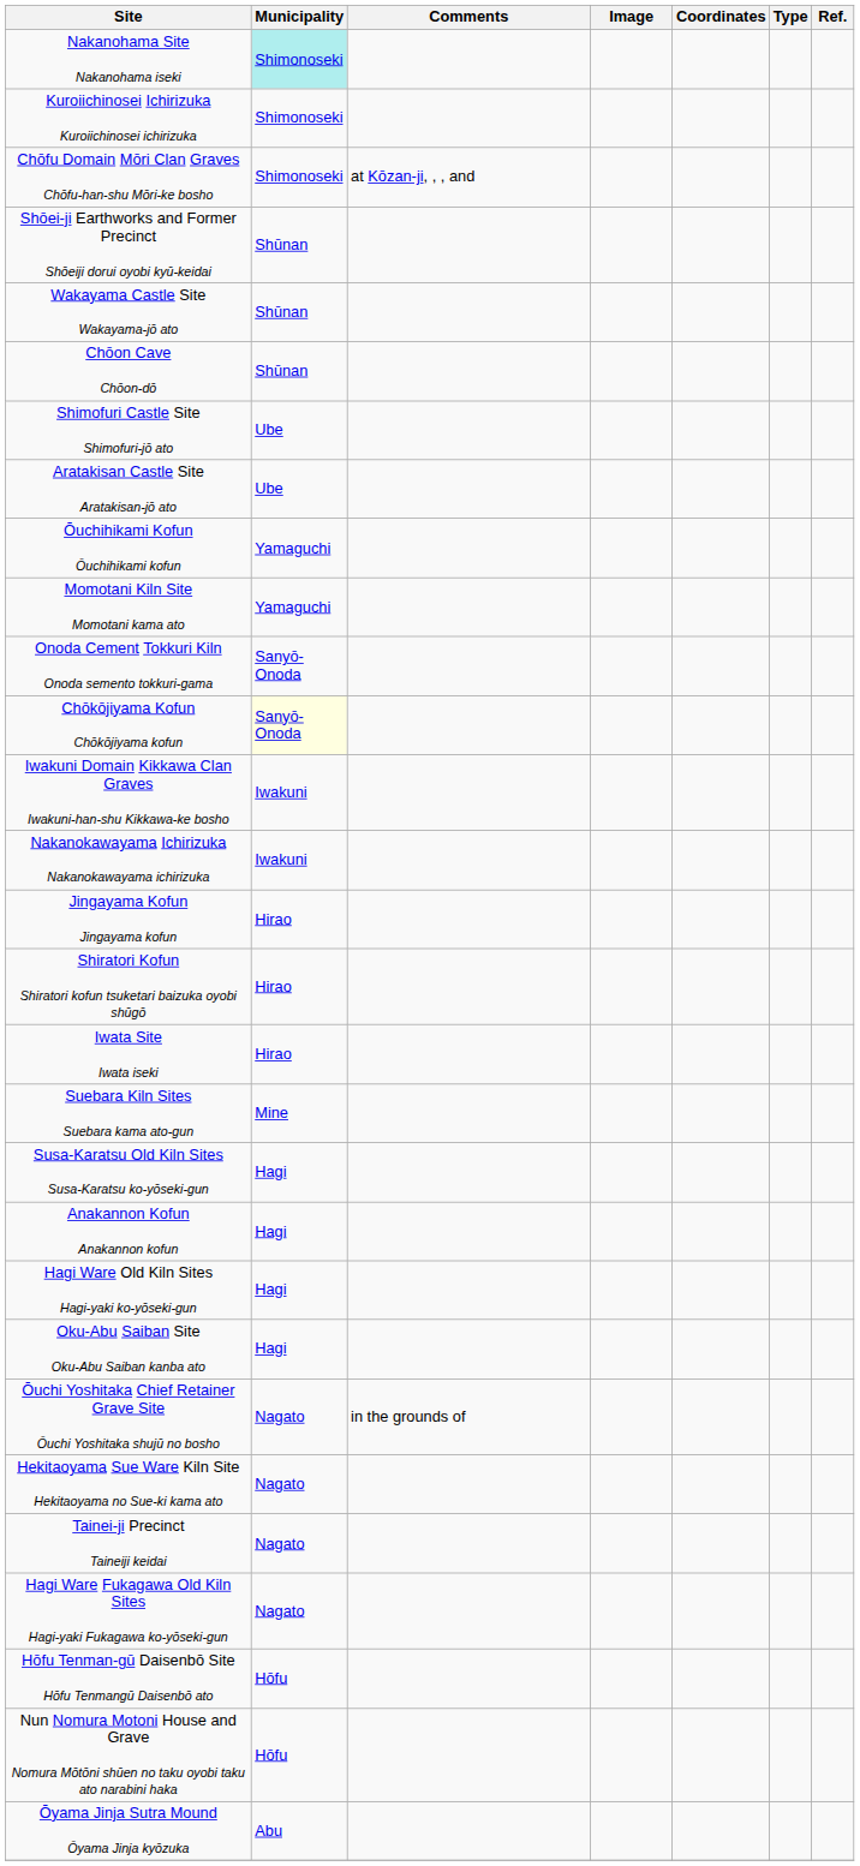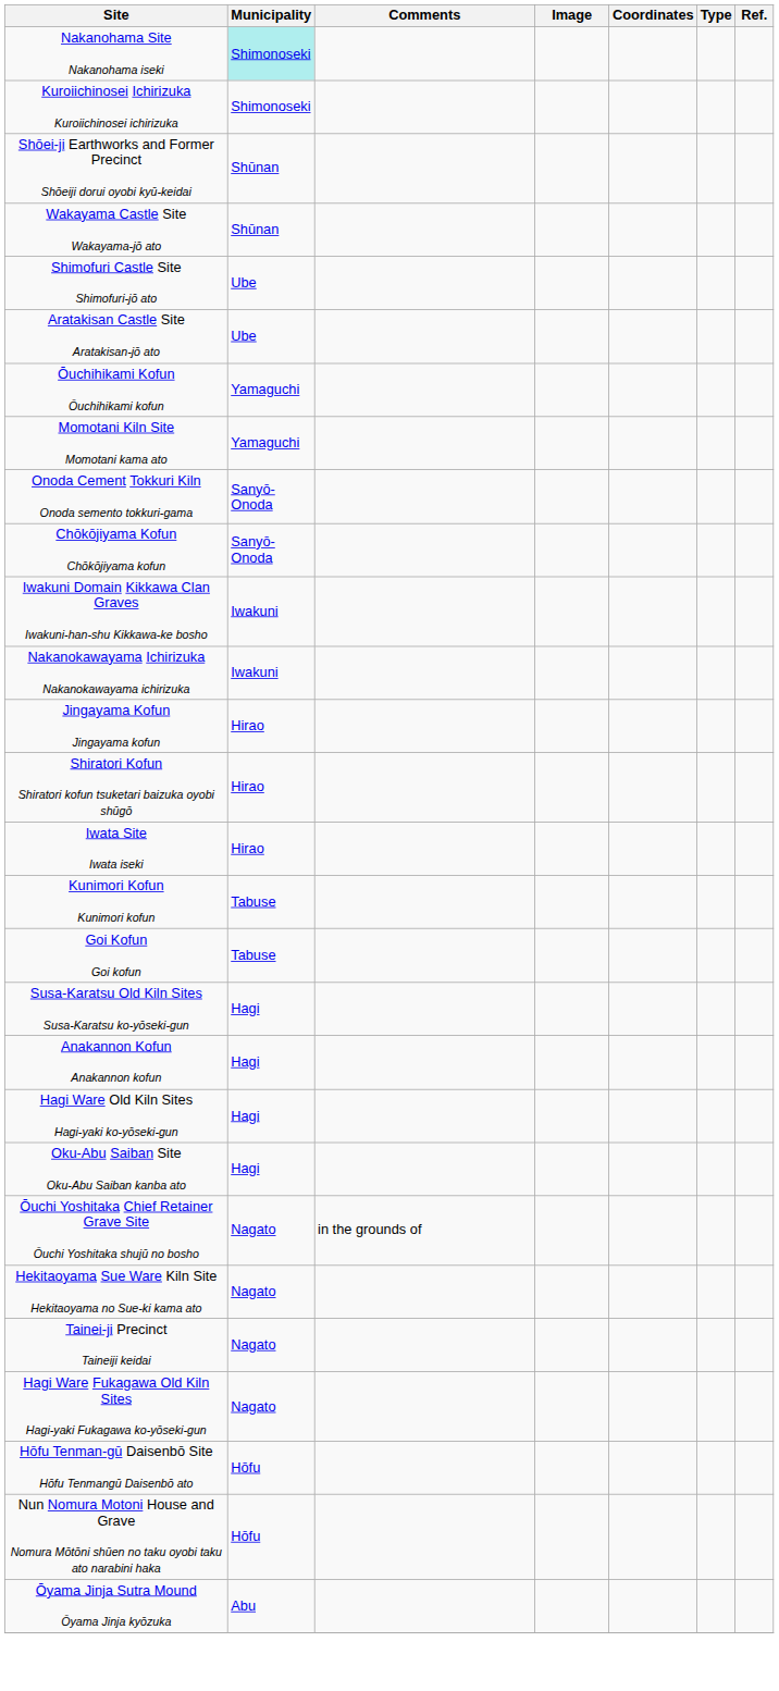 <table class="wikitable sortable"  style="width:100%;">
 <tr>
 <th width="30%" align="left">Site</th>
 <th width="10%" align="left">Municipality</th>
 <th width="30%" align="left" class="unsortable">Comments</th>
 <th width="10%" align="left"  class="unsortable">Image</th>
 <th width="10%" align="left" class="unsortable">Coordinates</th>
 <th width="5%" align="left">Type</th>
 <th width="5%" align="left"  class="unsortable">Ref.</th>
 </tr>
 <tr>
 <td align="center"><a href='#'>Nakanohama Site</a><br><br><small><em>Nakanohama iseki</em></small></td>
 <td style="background: paleturquoise;"><a href='#'>Shimonoseki</a></td>
 <td></td>
 <td></td>
 <td></td>
 <td></td>
 <td></td>
 </tr>
 <tr>
 <td align="center"><a href='#'>Kuroiichinosei</a> <a href='#'>Ichirizuka</a><br><br><small><em>Kuroiichinosei ichirizuka</em></small></td>
 <td><a href='#'>Shimonoseki</a></td>
 <td></td>
 <td></td>
 <td></td>
 <td></td>
 <td></td>
 </tr>
 <tr>
-<td align="center"><a href='#'>Chōfu Domain</a> <a href='#'>Mōri Clan</a> <a href='#'>Graves</a><br><br><small><em>Chōfu-han-shu Mōri-ke bosho</em></small></td>
-<td><a href='#'>Shimonoseki</a></td>
-<td>at <a href='#'>Kōzan-ji</a>, , , and </td>
-<td></td>
-<td></td>
-<td></td>
-<td></td>
-</tr>
-<tr>
 <td align="center"><a href='#'>Shōei-ji</a> Earthworks and Former Precinct<br><br><small><em>Shōeiji dorui oyobi kyū-keidai</em></small></td>
 <td><a href='#'>Shūnan</a></td>
 <td></td>
 <td></td>
 <td></td>
 <td></td>
 <td></td>
 </tr>
 <tr>
 <td align="center"><a href='#'>Wakayama Castle</a> Site<br><br><small><em>Wakayama-jō ato</em></small></td>
-<td><a href='#'>Shūnan</a></td>
-<td></td>
-<td></td>
-<td></td>
-<td></td>
-<td></td>
-</tr>
-<tr>
-<td align="center"><a href='#'>Chōon Cave</a><br><br><small><em>Chōon-dō</em></small></td>
 <td><a href='#'>Shūnan</a></td>
 <td></td>
 <td></td>
 <td></td>
 <td></td>
 <td></td>
 </tr>
 <tr>
 <td align="center"><a href='#'>Shimofuri Castle</a> Site<br><br><small><em>Shimofuri-jō ato</em></small></td>
 <td><a href='#'>Ube</a></td>
 <td></td>
 <td></td>
 <td></td>
 <td></td>
 <td></td>
 </tr>
 <tr>
 <td align="center"><a href='#'>Aratakisan Castle</a> Site<br><br><small><em>Aratakisan-jō ato</em></small></td>
 <td><a href='#'>Ube</a></td>
 <td></td>
 <td></td>
 <td></td>
 <td></td>
 <td></td>
 </tr>
 <tr>
 <td align="center"><a href='#'>Ōuchihikami Kofun</a><br><br><small><em>Ōuchihikami kofun</em></small></td>
 <td><a href='#'>Yamaguchi</a></td>
 <td></td>
 <td></td>
 <td></td>
 <td></td>
 <td></td>
 </tr>
 <tr>
 <td align="center"><a href='#'>Momotani Kiln Site</a><br><br><small><em>Momotani kama ato</em></small></td>
 <td><a href='#'>Yamaguchi</a></td>
 <td></td>
 <td></td>
 <td></td>
 <td></td>
 <td></td>
 </tr>
 <tr>
 <td align="center"><a href='#'>Onoda Cement</a> <a href='#'>Tokkuri Kiln</a><br><br><small><em>Onoda semento tokkuri-gama</em></small></td>
 <td><a href='#'>Sanyō-Onoda</a></td>
 <td></td>
 <td></td>
 <td></td>
 <td></td>
 <td></td>
 </tr>
 <tr>
 <td align="center"><a href='#'>Chōkōjiyama Kofun</a><br><br><small><em>Chōkōjiyama kofun</em></small></td>
-<td style="background: lightyellow;"><a href='#'>Sanyō-Onoda</a></td>
+<td><a href='#'>Sanyō-Onoda</a></td>
 <td></td>
 <td></td>
 <td></td>
 <td></td>
 <td></td>
 </tr>
 <tr>
 <td align="center"><a href='#'>Iwakuni Domain</a> <a href='#'>Kikkawa Clan</a> <a href='#'>Graves</a><br><br><small><em>Iwakuni-han-shu Kikkawa-ke bosho</em></small></td>
 <td><a href='#'>Iwakuni</a></td>
 <td></td>
 <td></td>
 <td></td>
 <td></td>
 <td></td>
 </tr>
 <tr>
 <td align="center"><a href='#'>Nakanokawayama</a> <a href='#'>Ichirizuka</a><br><br><small><em>Nakanokawayama ichirizuka</em></small></td>
 <td><a href='#'>Iwakuni</a></td>
 <td></td>
 <td></td>
 <td></td>
 <td></td>
 <td></td>
 </tr>
 <tr>
 <td align="center"><a href='#'>Jingayama Kofun</a><br><br><small><em>Jingayama kofun</em></small></td>
 <td><a href='#'>Hirao</a></td>
 <td></td>
 <td></td>
 <td></td>
 <td></td>
 <td></td>
 </tr>
 <tr>
 <td align="center"><a href='#'>Shiratori Kofun</a><br><br><small><em>Shiratori kofun tsuketari baizuka oyobi shūgō</em></small></td>
 <td><a href='#'>Hirao</a></td>
 <td></td>
 <td></td>
 <td></td>
 <td></td>
 <td></td>
 </tr>
 <tr>
 <td align="center"><a href='#'>Iwata Site</a><br><br><small><em>Iwata iseki</em></small></td>
 <td><a href='#'>Hirao</a></td>
 <td></td>
 <td></td>
 <td></td>
 <td></td>
 <td></td>
 </tr>
 <tr>
-<td align="center"><a href='#'>Suebara Kiln Sites</a><br><br><small><em>Suebara kama ato-gun</em></small></td>
-<td><a href='#'>Mine</a></td>
+<td align="center"><a href='#'>Kunimori Kofun</a><br><br><small><em>Kunimori kofun</em></small></td>
+<td><a href='#'>Tabuse</a></td>
+<td></td>
+<td></td>
+<td></td>
+<td></td>
+<td></td>
+</tr>
+<tr>
+<td align="center"><a href='#'>Goi Kofun</a><br><br><small><em>Goi kofun</em></small></td>
+<td><a href='#'>Tabuse</a></td>
 <td></td>
 <td></td>
 <td></td>
 <td></td>
 <td></td>
 </tr>
 <tr>
 <td align="center"><a href='#'>Susa-Karatsu Old Kiln Sites</a><br><br><small><em>Susa-Karatsu ko-yōseki-gun</em></small></td>
 <td><a href='#'>Hagi</a></td>
 <td></td>
 <td></td>
 <td></td>
 <td></td>
 <td></td>
 </tr>
 <tr>
 <td align="center"><a href='#'>Anakannon Kofun</a><br><br><small><em>Anakannon kofun</em></small></td>
 <td><a href='#'>Hagi</a></td>
 <td></td>
 <td></td>
 <td></td>
 <td></td>
 <td></td>
 </tr>
 <tr>
 <td align="center"><a href='#'>Hagi Ware</a> Old Kiln Sites<br><br><small><em>Hagi-yaki ko-yōseki-gun</em></small></td>
 <td><a href='#'>Hagi</a></td>
 <td></td>
 <td></td>
 <td></td>
 <td></td>
 <td></td>
 </tr>
 <tr>
 <td align="center"><a href='#'>Oku-Abu</a> <a href='#'>Saiban</a> Site<br><br><small><em>Oku-Abu Saiban kanba ato</em></small></td>
 <td><a href='#'>Hagi</a></td>
 <td></td>
 <td></td>
 <td></td>
 <td></td>
 <td></td>
 </tr>
 <tr>
 <td align="center"><a href='#'>Ōuchi Yoshitaka</a> <a href='#'>Chief Retainer Grave Site</a><br><br><small><em>Ōuchi Yoshitaka shujū no bosho</em></small></td>
 <td><a href='#'>Nagato</a></td>
 <td>in the grounds of </td>
 <td></td>
 <td></td>
 <td></td>
 <td></td>
 </tr>
 <tr>
 <td align="center"><a href='#'>Hekitaoyama</a> <a href='#'>Sue Ware</a> Kiln Site<br><br><small><em>Hekitaoyama no Sue-ki kama ato</em></small></td>
 <td><a href='#'>Nagato</a></td>
 <td></td>
 <td></td>
 <td></td>
 <td></td>
 <td></td>
 </tr>
 <tr>
 <td align="center"><a href='#'>Tainei-ji</a> Precinct<br><br><small><em>Taineiji keidai</em></small></td>
 <td><a href='#'>Nagato</a></td>
 <td></td>
 <td></td>
 <td></td>
 <td></td>
 <td></td>
 </tr>
 <tr>
 <td align="center"><a href='#'>Hagi Ware</a> <a href='#'>Fukagawa Old Kiln Sites</a><br><br><small><em>Hagi-yaki Fukagawa ko-yōseki-gun</em></small></td>
 <td><a href='#'>Nagato</a></td>
 <td></td>
 <td></td>
 <td></td>
 <td></td>
 <td></td>
 </tr>
 <tr>
 <td align="center"><a href='#'>Hōfu Tenman-gū</a> Daisenbō Site<br><br><small><em>Hōfu Tenmangū Daisenbō ato</em></small></td>
 <td><a href='#'>Hōfu</a></td>
 <td></td>
 <td></td>
 <td></td>
 <td></td>
 <td></td>
 </tr>
 <tr>
 <td align="center">Nun <a href='#'>Nomura Motoni</a> House and Grave<br><br><small><em>Nomura Mōtōni shūen no taku oyobi taku ato narabini haka</em></small></td>
 <td><a href='#'>Hōfu</a></td>
 <td></td>
 <td></td>
 <td></td>
 <td></td>
 <td></td>
 </tr>
 <tr>
 <td align="center"><a href='#'>Ōyama Jinja Sutra Mound</a><br><br><small><em>Ōyama Jinja kyōzuka</em></small></td>
 <td><a href='#'>Abu</a></td>
 <td></td>
 <td></td>
 <td></td>
 <td></td>
 <td></td>
 </tr>
 <tr>
 </tr>
 </table>
